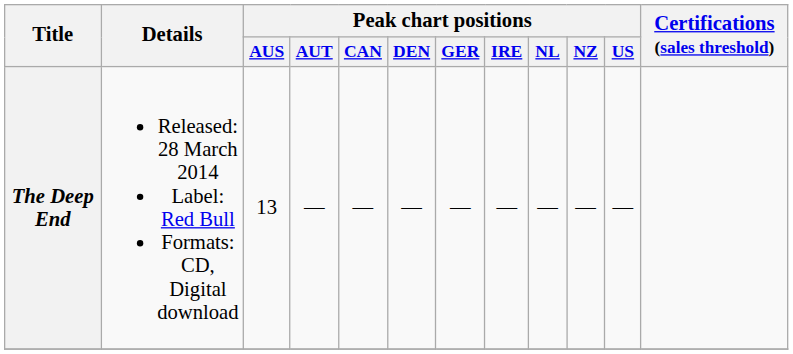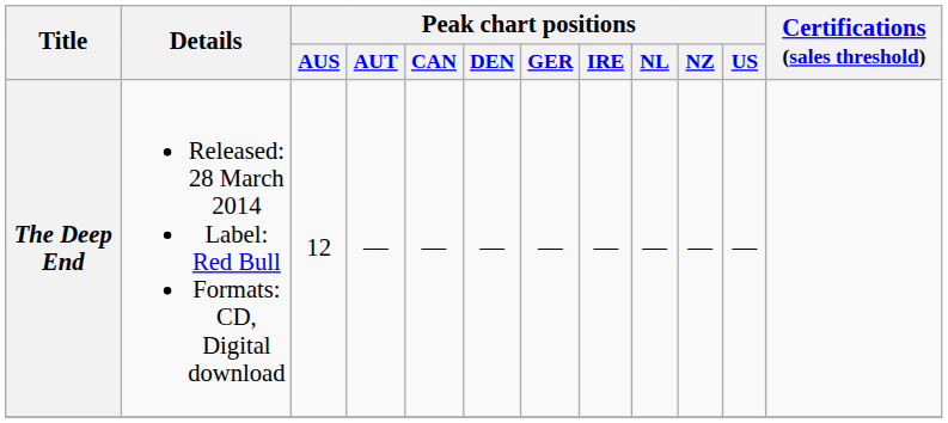 <table class="wikitable plainrowheaders" style="text-align:center;">
 <tr>
 <th scope="col" rowspan="2" style="width:13em;">Title</th>
 <th scope="col" rowspan="2">Details</th>
 <th scope="col" colspan="9">Peak chart positions</th>
 <th rowspan="2" style="width:10em;"><a href='#'>Certifications</a><br><small>(<a href='#'>sales threshold</a>)</small></th>
 </tr>
 <tr>
 <th scope="col" style="width:3em;font-size:85%;"><a href='#'>AUS</a><br></th>
 <th scope="col" style="width:3em;font-size:85%;"><a href='#'>AUT</a><br></th>
 <th scope="col" style="width:3em;font-size:85%;"><a href='#'>CAN</a><br></th>
 <th scope="col" style="width:3em;font-size:85%;"><a href='#'>DEN</a></th>
 <th scope="col" style="width:3em;font-size:85%;"><a href='#'>GER</a><br></th>
 <th scope="col" style="width:3em;font-size:85%;"><a href='#'>IRE</a><br></th>
 <th scope="col" style="width:3em;font-size:85%;"><a href='#'>NL</a><br></th>
 <th scope="col" style="width:3em;font-size:85%;"><a href='#'>NZ</a></th>
 <th scope="col" style="width:3em;font-size:85%;"><a href='#'>US</a><br></th>
 </tr>
 <tr>
 <th scope="row"><em>The Deep End</em></th>
 <td><br><ul><li>Released: 28 March 2014</li><li>Label: <a href='#'>Red Bull</a></li><li>Formats: CD, Digital download</li></ul></td>
-<td>13</td>
+<td>12</td>
 <td>—</td>
 <td>—</td>
 <td>—</td>
 <td>—</td>
 <td>—</td>
 <td>—</td>
 <td>—</td>
 <td>—</td>
 <td></td>
 </tr>
 <tr>
 </tr>
 </table>
